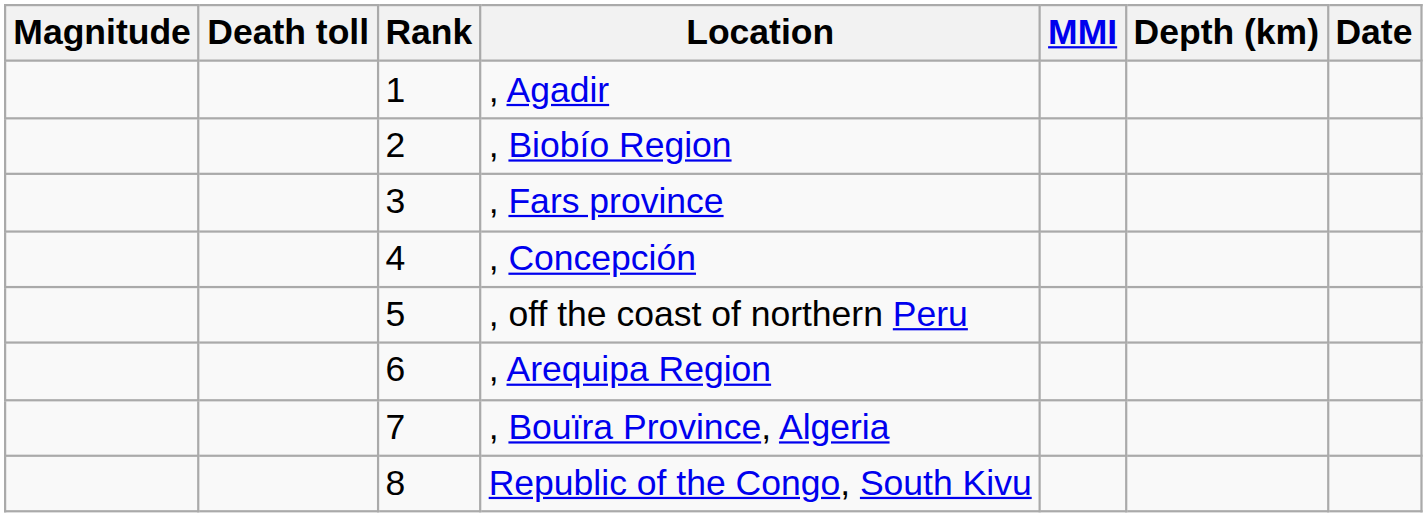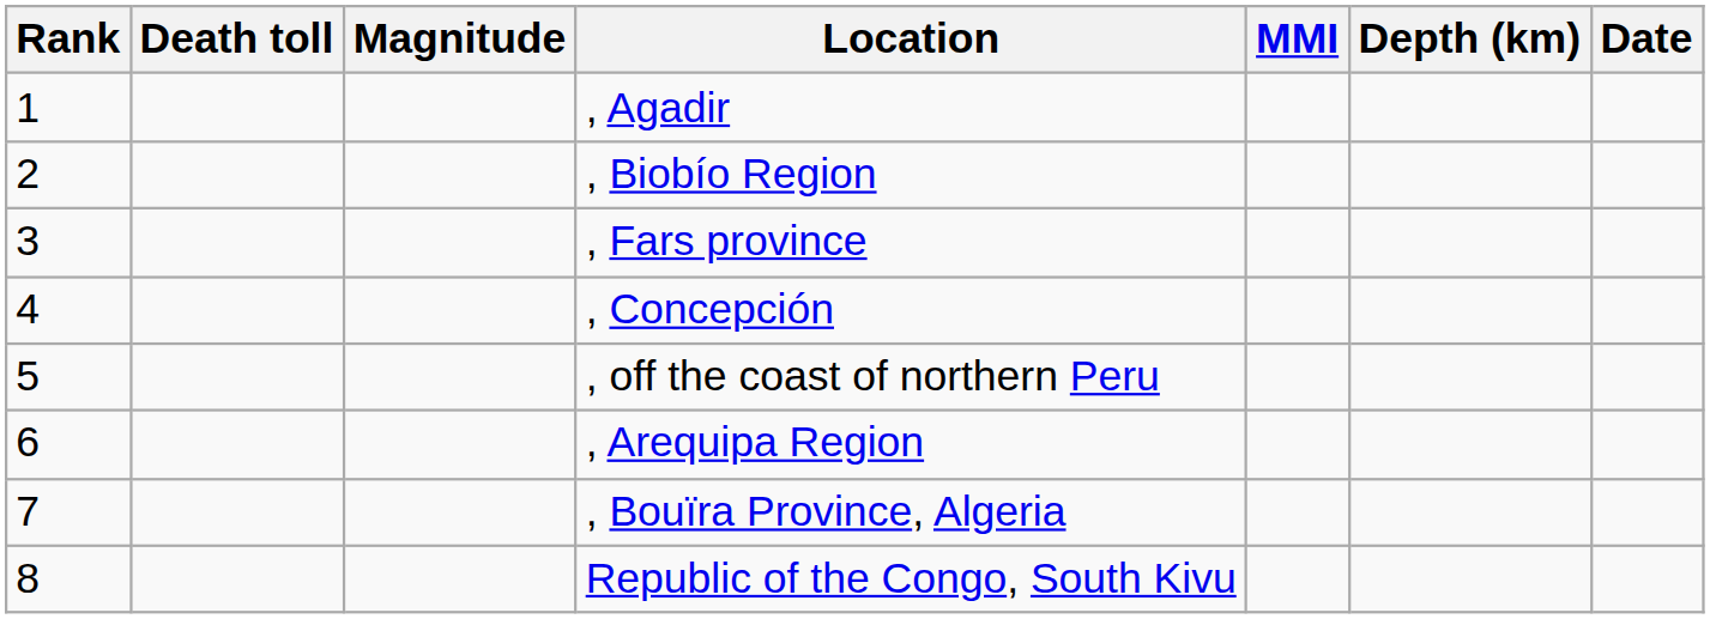 <table class="sortable wikitable" style="font-size:100%;">
 <tr>
+<th>Rank</th>
+<th>Death toll</th>
 <th>Magnitude</th>
-<th>Death toll</th>
-<th>Rank</th>
 <th>Location</th>
 <th><a href='#'>MMI</a></th>
 <th>Depth (km)</th>
 <th>Date</th>
 </tr>
 <tr>
+<td>1</td>
 <td></td>
 <td></td>
-<td>1</td>
 <td>, <a href='#'>Agadir</a></td>
 <td></td>
 <td></td>
 <td></td>
 </tr>
 <tr>
+<td>2</td>
 <td></td>
 <td></td>
-<td>2</td>
 <td>, <a href='#'>Biobío Region</a></td>
 <td></td>
 <td></td>
 <td></td>
 </tr>
 <tr>
+<td>3</td>
 <td></td>
 <td></td>
-<td>3</td>
 <td>, <a href='#'>Fars province</a></td>
 <td></td>
 <td></td>
 <td></td>
 </tr>
 <tr>
+<td>4</td>
 <td></td>
 <td></td>
-<td>4</td>
 <td>, <a href='#'>Concepción</a></td>
 <td></td>
 <td></td>
 <td></td>
 </tr>
 <tr>
+<td>5</td>
 <td></td>
 <td></td>
-<td>5</td>
 <td>, off the coast of northern <a href='#'>Peru</a></td>
 <td></td>
 <td></td>
 <td></td>
 </tr>
 <tr>
+<td>6</td>
 <td></td>
 <td></td>
-<td>6</td>
 <td>, <a href='#'>Arequipa Region</a></td>
 <td></td>
 <td></td>
 <td></td>
 </tr>
 <tr>
+<td>7</td>
 <td></td>
 <td></td>
-<td>7</td>
 <td>, <a href='#'>Bouïra Province</a>, <a href='#'>Algeria</a></td>
 <td></td>
 <td></td>
 <td></td>
 </tr>
 <tr>
+<td>8</td>
 <td></td>
 <td></td>
-<td>8</td>
 <td> <a href='#'>Republic of the Congo</a>, <a href='#'>South Kivu</a></td>
 <td></td>
 <td></td>
 <td></td>
 </tr>
 </table>
